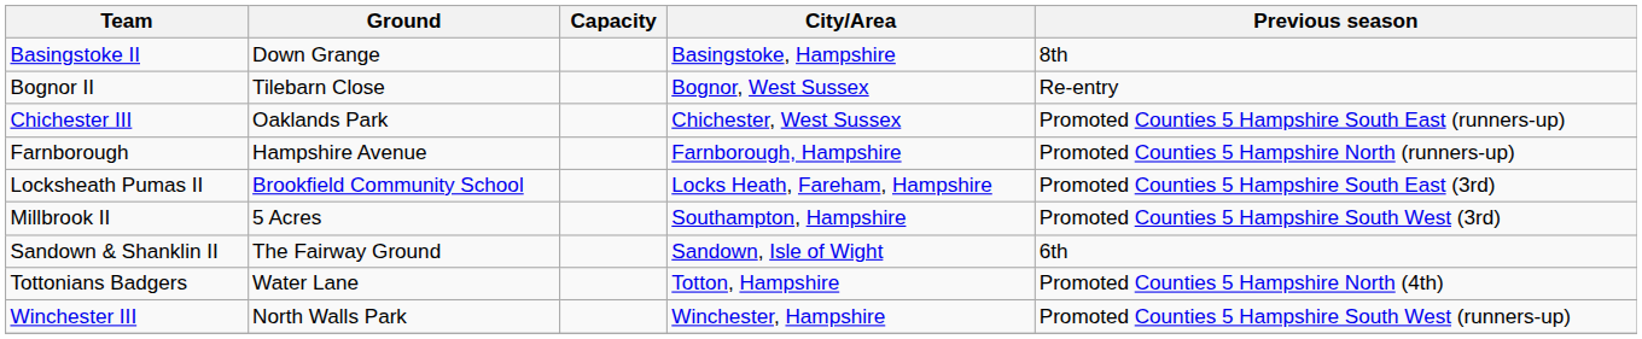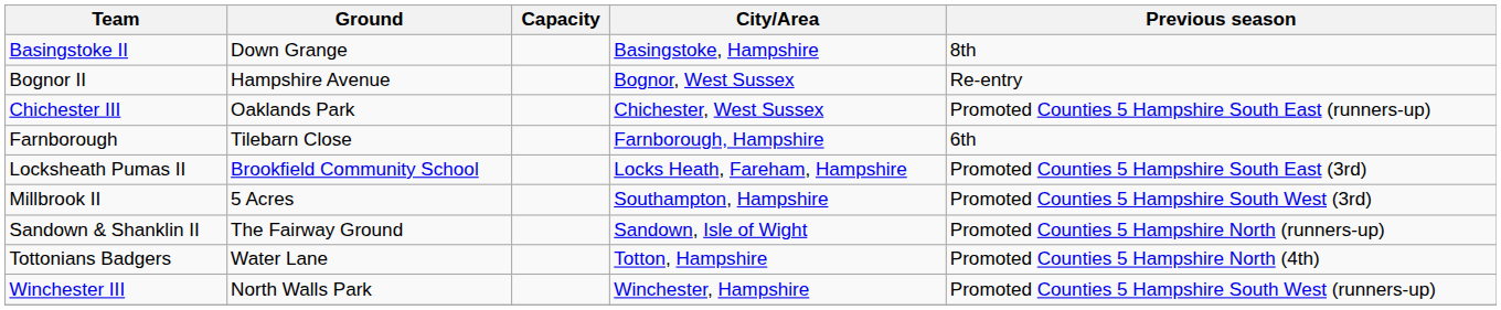 <table class="wikitable sortable" width=100%>
 <tr>
 <th>Team</th>
 <th>Ground</th>
 <th>Capacity</th>
 <th>City/Area</th>
 <th>Previous season</th>
 </tr>
 <tr>
 <td><a href='#'>Basingstoke II</a></td>
 <td>Down Grange</td>
 <td></td>
 <td><a href='#'>Basingstoke</a>, <a href='#'>Hampshire</a></td>
 <td>8th</td>
 </tr>
 <tr>
 <td>Bognor II</td>
-<td>Tilebarn Close</td>
+<td>Hampshire Avenue</td>
 <td></td>
 <td><a href='#'>Bognor</a>, <a href='#'>West Sussex</a></td>
 <td>Re-entry</td>
 </tr>
 <tr>
 <td><a href='#'>Chichester III</a></td>
 <td>Oaklands Park</td>
 <td></td>
 <td><a href='#'>Chichester</a>, <a href='#'>West Sussex</a></td>
 <td>Promoted <a href='#'>Counties 5 Hampshire South East</a> (runners-up)</td>
 </tr>
 <tr>
 <td>Farnborough</td>
-<td>Hampshire Avenue</td>
+<td>Tilebarn Close</td>
 <td></td>
 <td><a href='#'>Farnborough, Hampshire</a></td>
-<td>Promoted <a href='#'>Counties 5 Hampshire North</a> (runners-up)</td>
+<td>6th</td>
 </tr>
 <tr>
 <td>Locksheath Pumas II</td>
 <td><a href='#'>Brookfield Community School</a></td>
 <td></td>
 <td><a href='#'>Locks Heath</a>, <a href='#'>Fareham</a>, <a href='#'>Hampshire</a></td>
 <td>Promoted <a href='#'>Counties 5 Hampshire South East</a> (3rd)</td>
 </tr>
 <tr>
 <td>Millbrook II</td>
 <td>5 Acres</td>
 <td></td>
 <td><a href='#'>Southampton</a>, <a href='#'>Hampshire</a></td>
 <td>Promoted <a href='#'>Counties 5 Hampshire South West</a> (3rd)</td>
 </tr>
 <tr>
 <td>Sandown & Shanklin II</td>
 <td>The Fairway Ground</td>
 <td></td>
 <td><a href='#'>Sandown</a>, <a href='#'>Isle of Wight</a></td>
-<td>6th</td>
+<td>Promoted <a href='#'>Counties 5 Hampshire North</a> (runners-up)</td>
 </tr>
 <tr>
 <td>Tottonians Badgers</td>
 <td>Water Lane</td>
 <td></td>
 <td><a href='#'>Totton</a>, <a href='#'>Hampshire</a></td>
 <td>Promoted <a href='#'>Counties 5 Hampshire North</a> (4th)</td>
 </tr>
 <tr>
 <td><a href='#'>Winchester III</a></td>
 <td>North Walls Park</td>
 <td></td>
 <td><a href='#'>Winchester</a>, <a href='#'>Hampshire</a></td>
 <td>Promoted <a href='#'>Counties 5 Hampshire South West</a> (runners-up)</td>
 </tr>
 <tr>
 </tr>
 </table>
